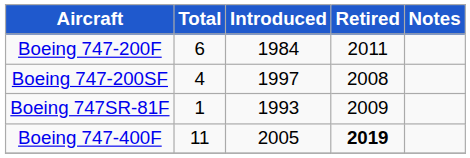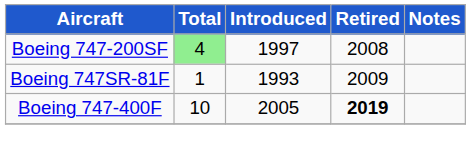 <table class="wikitable" style="margin:1em auto;text-align:center">
 <tr style="background:#1F59CD;">
 <th style="background:#1F59CD; color:white;">Aircraft</th>
 <th style="background:#1F59CD; color:white;">Total</th>
 <th style="background:#1F59CD; color:white;">Introduced</th>
 <th style="background:#1F59CD; color:white;">Retired</th>
 <th style="background:#1F59CD; color:white;">Notes</th>
 </tr>
 <tr>
-<td><a href='#'>Boeing 747-200F</a></td>
-<td>6</td>
-<td>1984</td>
-<td>2011</td>
-<td></td>
-</tr>
-<tr>
 <td><a href='#'>Boeing 747-200SF</a></td>
-<td>4</td>
+<td style="background: lightgreen;">4</td>
 <td>1997</td>
 <td>2008</td>
 <td></td>
 </tr>
 <tr>
 <td><a href='#'>Boeing 747SR-81F</a></td>
 <td>1</td>
 <td>1993</td>
 <td>2009</td>
 <td></td>
 </tr>
 <tr>
 <td><a href='#'>Boeing 747-400F</a></td>
-<td>11</td>
+<td>10</td>
 <td>2005</td>
 <td><strong>2019</strong></td>
 <td></td>
 </tr>
 <tr>
 </tr>
 </table>
